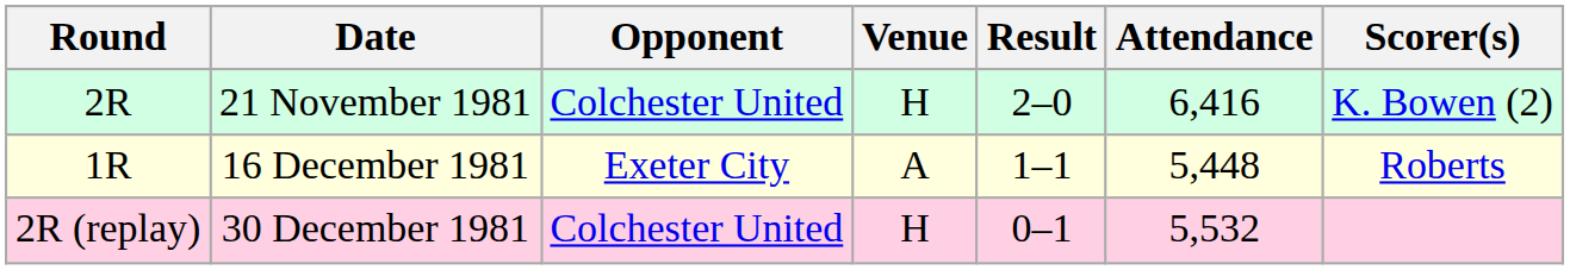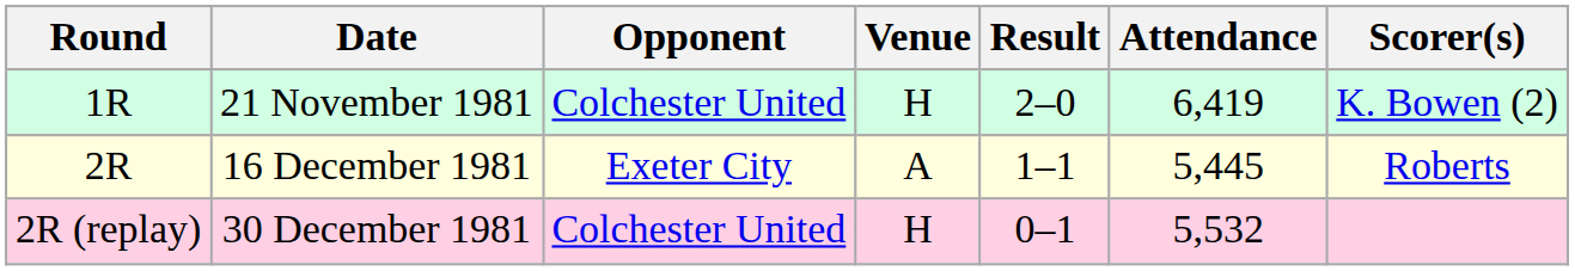 <table style="text-align:center;" class="wikitable sortable">
 <tr>
 <th>Round</th>
 <th>Date</th>
 <th>Opponent</th>
 <th>Venue</th>
 <th>Result</th>
 <th>Attendance</th>
 <th>Scorer(s)</th>
 </tr>
 <tr style="background:#d0ffe3;">
-<td>2R</td>
+<td>1R</td>
 <td>21 November 1981</td>
 <td><a href='#'>Colchester United</a></td>
 <td>H</td>
 <td>2–0</td>
-<td>6,416</td>
+<td>6,419</td>
 <td><a href='#'>K. Bowen</a> (2)</td>
 </tr>
 <tr style="background:#ffd;">
-<td>1R</td>
+<td>2R</td>
 <td>16 December 1981</td>
 <td><a href='#'>Exeter City</a></td>
 <td>A</td>
 <td>1–1</td>
-<td>5,448</td>
+<td>5,445</td>
 <td><a href='#'>Roberts</a></td>
 </tr>
 <tr style="background:#ffd0e3;">
 <td>2R (replay)</td>
 <td>30 December 1981</td>
 <td><a href='#'>Colchester United</a></td>
 <td>H</td>
 <td>0–1</td>
 <td>5,532</td>
 <td></td>
 </tr>
 </table>
